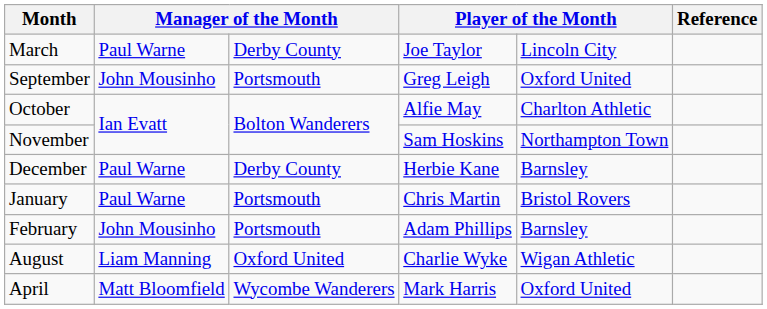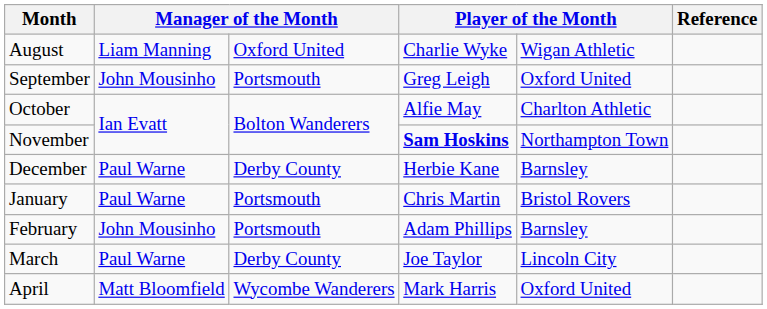 <table class="wikitable">
 <tr>
 <th rowspan="1">Month</th>
 <th colspan="2"><a href='#'>Manager of the Month</a></th>
 <th colspan="2"><a href='#'>Player of the Month</a></th>
 <th rowspan="1">Reference</th>
 </tr>
 <tr>
-<td>March</td>
-<td> <a href='#'>Paul Warne</a></td>
-<td><a href='#'>Derby County</a></td>
-<td> <a href='#'>Joe Taylor</a></td>
-<td><a href='#'>Lincoln City</a></td>
+<td>August</td>
+<td> <a href='#'>Liam Manning</a></td>
+<td><a href='#'>Oxford United</a></td>
+<td> <a href='#'>Charlie Wyke</a></td>
+<td><a href='#'>Wigan Athletic</a></td>
 <td></td>
 </tr>
 <tr>
 <td>September</td>
 <td> <a href='#'>John Mousinho</a></td>
 <td><a href='#'>Portsmouth</a></td>
 <td> <a href='#'>Greg Leigh</a></td>
 <td><a href='#'>Oxford United</a></td>
 <td></td>
 </tr>
 <tr>
 <td>October</td>
 <td rowspan="2"> <a href='#'>Ian Evatt</a></td>
 <td rowspan="2"><a href='#'>Bolton Wanderers</a></td>
 <td> <a href='#'>Alfie May</a></td>
 <td><a href='#'>Charlton Athletic</a></td>
 <td></td>
 </tr>
 <tr>
 <td>November</td>
-<td> <a href='#'>Sam Hoskins</a></td>
+<td><strong> <a href='#'>Sam Hoskins</a></strong></td>
 <td><a href='#'>Northampton Town</a></td>
 <td></td>
 </tr>
 <tr>
 <td>December</td>
 <td> <a href='#'>Paul Warne</a></td>
 <td><a href='#'>Derby County</a></td>
 <td> <a href='#'>Herbie Kane</a></td>
 <td><a href='#'>Barnsley</a></td>
 <td></td>
 </tr>
 <tr>
 <td>January</td>
 <td> <a href='#'>Paul Warne</a></td>
 <td><a href='#'>Portsmouth</a></td>
 <td> <a href='#'>Chris Martin</a></td>
 <td><a href='#'>Bristol Rovers</a></td>
 <td></td>
 </tr>
 <tr>
 <td>February</td>
 <td> <a href='#'>John Mousinho</a></td>
 <td><a href='#'>Portsmouth</a></td>
 <td> <a href='#'>Adam Phillips</a></td>
 <td><a href='#'>Barnsley</a></td>
 <td></td>
 </tr>
 <tr>
-<td>August</td>
-<td> <a href='#'>Liam Manning</a></td>
-<td><a href='#'>Oxford United</a></td>
-<td> <a href='#'>Charlie Wyke</a></td>
-<td><a href='#'>Wigan Athletic</a></td>
+<td>March</td>
+<td> <a href='#'>Paul Warne</a></td>
+<td><a href='#'>Derby County</a></td>
+<td> <a href='#'>Joe Taylor</a></td>
+<td><a href='#'>Lincoln City</a></td>
 <td></td>
 </tr>
 <tr>
 <td>April</td>
 <td> <a href='#'>Matt Bloomfield</a></td>
 <td><a href='#'>Wycombe Wanderers</a></td>
 <td> <a href='#'>Mark Harris</a></td>
 <td><a href='#'>Oxford United</a></td>
 <td></td>
 </tr>
 </table>
